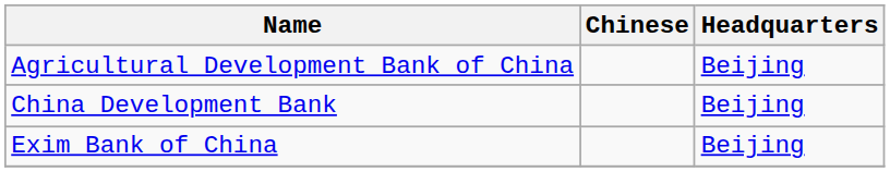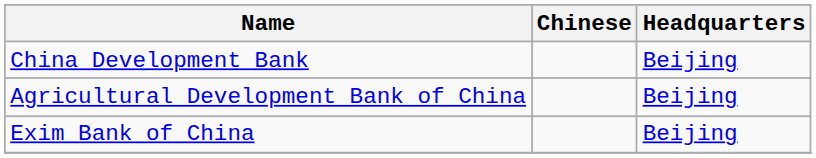 <table class="wikitable sortable">
 <tr>
 <th>Name</th>
 <th>Chinese</th>
 <th>Headquarters</th>
 </tr>
 <tr>
-<td><a href='#'>Agricultural Development Bank of China</a></td>
+<td><a href='#'>China Development Bank</a></td>
 <td></td>
 <td><a href='#'>Beijing</a></td>
 </tr>
 <tr>
-<td><a href='#'>China Development Bank</a></td>
+<td><a href='#'>Agricultural Development Bank of China</a></td>
 <td></td>
 <td><a href='#'>Beijing</a></td>
 </tr>
 <tr>
 <td><a href='#'>Exim Bank of China</a></td>
 <td></td>
 <td><a href='#'>Beijing</a></td>
 </tr>
 <tr>
 </tr>
 </table>
